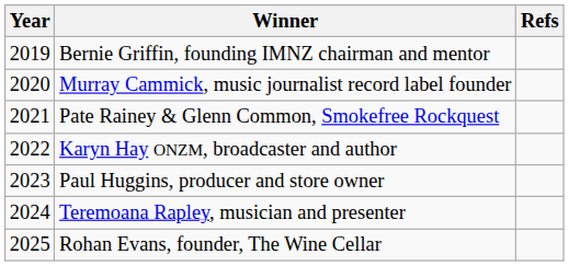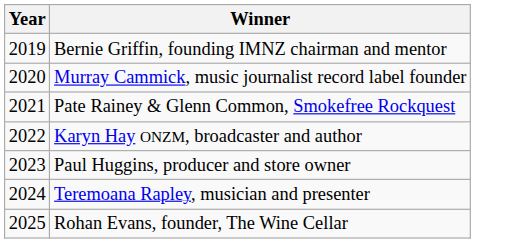 <table class="wikitable">
 <tr>
 <th>Year</th>
 <th>Winner</th>
-<th>Refs</th>
 </tr>
 <tr -->
 <td align="center">2019</td>
 <td>Bernie Griffin, founding IMNZ chairman and mentor</td>
-<td align="center"></td>
 </tr>
 <tr>
 <td align="center">2020</td>
 <td><a href='#'>Murray Cammick</a>, music journalist record label founder</td>
-<td align="center"></td>
 </tr>
 <tr>
 <td align="center">2021</td>
 <td>Pate Rainey & Glenn Common, <a href='#'>Smokefree Rockquest</a></td>
-<td align="center"></td>
 </tr>
 <tr>
 <td align="center">2022</td>
 <td><a href='#'>Karyn Hay</a> <small>ONZM</small>, broadcaster and author</td>
-<td align="center"></td>
 </tr>
 <tr>
 <td align="center">2023</td>
 <td>Paul Huggins, producer and store owner</td>
-<td align="center"></td>
 </tr>
 <tr>
 <td align="center">2024</td>
 <td><a href='#'>Teremoana Rapley</a>, musician and presenter</td>
-<td align="center"></td>
 </tr>
 <tr>
 <td align="center">2025</td>
 <td>Rohan Evans, founder, The Wine Cellar</td>
-<td align="center"></td>
 </tr>
 </table>
